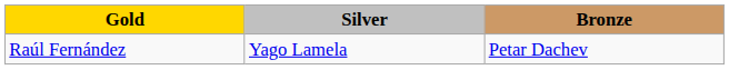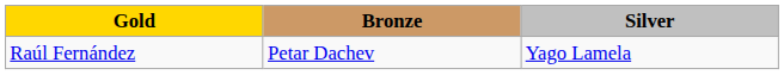 <table class="wikitable" style="text-align:left">
 <tr align="center">
 <td width=200 bgcolor=gold><strong>Gold</strong></td>
+<td width=200 bgcolor=CC9966><strong>Bronze</strong></td>
 <td width=200 bgcolor=silver><strong>Silver</strong></td>
-<td width=200 bgcolor=CC9966><strong>Bronze</strong></td>
 </tr>
 <tr>
 <td><a href='#'>Raúl Fernández</a><br><em></em></td>
+<td><a href='#'>Petar Dachev</a><br><em></em></td>
 <td><a href='#'>Yago Lamela</a><br><em></em></td>
-<td><a href='#'>Petar Dachev</a><br><em></em></td>
 </tr>
 </table>
